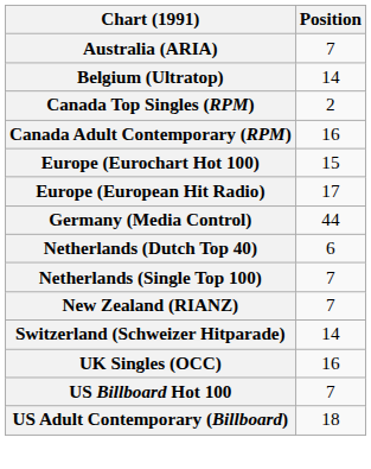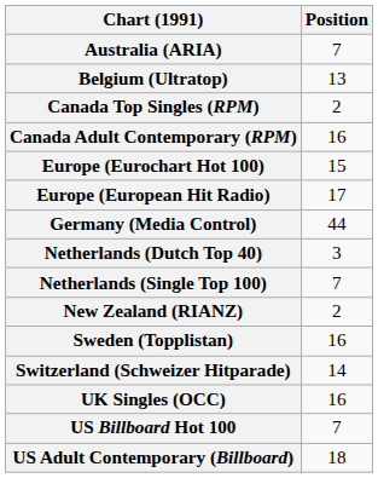 <table class="wikitable sortable plainrowheaders" style="text-align:center">
 <tr>
 <th>Chart (1991)</th>
 <th>Position</th>
 </tr>
 <tr>
 <th scope="row">Australia (ARIA)</th>
 <td>7</td>
 </tr>
 <tr>
 <th scope="row">Belgium (Ultratop)</th>
-<td>14</td>
+<td>13</td>
 </tr>
 <tr>
 <th scope="row">Canada Top Singles (<em>RPM</em>)</th>
 <td>2</td>
 </tr>
 <tr>
 <th scope="row">Canada Adult Contemporary (<em>RPM</em>)</th>
 <td>16</td>
 </tr>
 <tr>
 <th scope="row">Europe (Eurochart Hot 100)</th>
 <td>15</td>
 </tr>
 <tr>
 <th scope="row">Europe (European Hit Radio)</th>
 <td>17</td>
 </tr>
 <tr>
 <th scope="row">Germany (Media Control)</th>
 <td>44</td>
 </tr>
 <tr>
 <th scope="row">Netherlands (Dutch Top 40)</th>
-<td>6</td>
+<td>3</td>
 </tr>
 <tr>
 <th scope="row">Netherlands (Single Top 100)</th>
 <td>7</td>
 </tr>
 <tr>
 <th scope="row">New Zealand (RIANZ)</th>
-<td>7</td>
+<td>2</td>
+</tr>
+<tr>
+<th scope="row">Sweden (Topplistan)</th>
+<td>16</td>
 </tr>
 <tr>
 <th scope="row">Switzerland (Schweizer Hitparade)</th>
 <td>14</td>
 </tr>
 <tr>
 <th scope="row">UK Singles (OCC)</th>
 <td>16</td>
 </tr>
 <tr>
 <th scope="row">US <em>Billboard</em> Hot 100</th>
 <td>7</td>
 </tr>
 <tr>
 <th scope="row">US Adult Contemporary (<em>Billboard</em>)</th>
 <td>18</td>
 </tr>
 </table>
